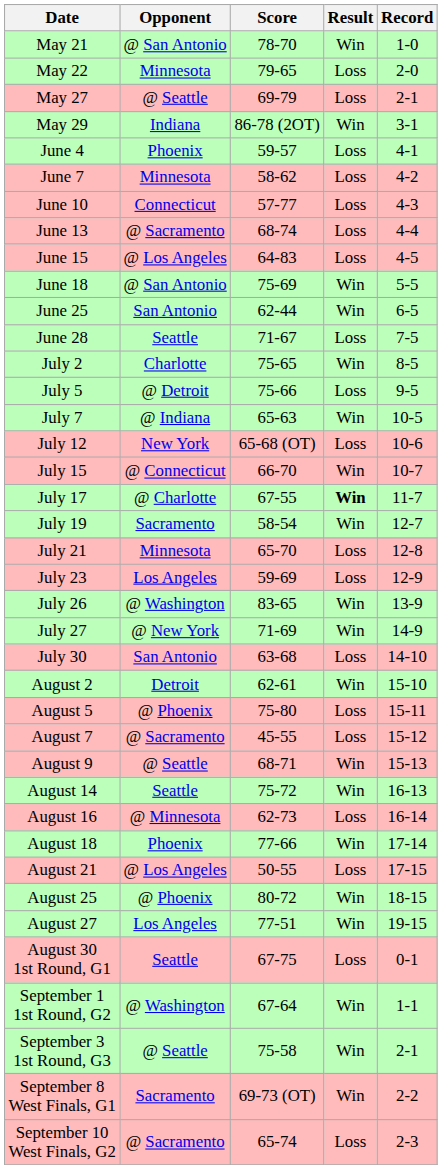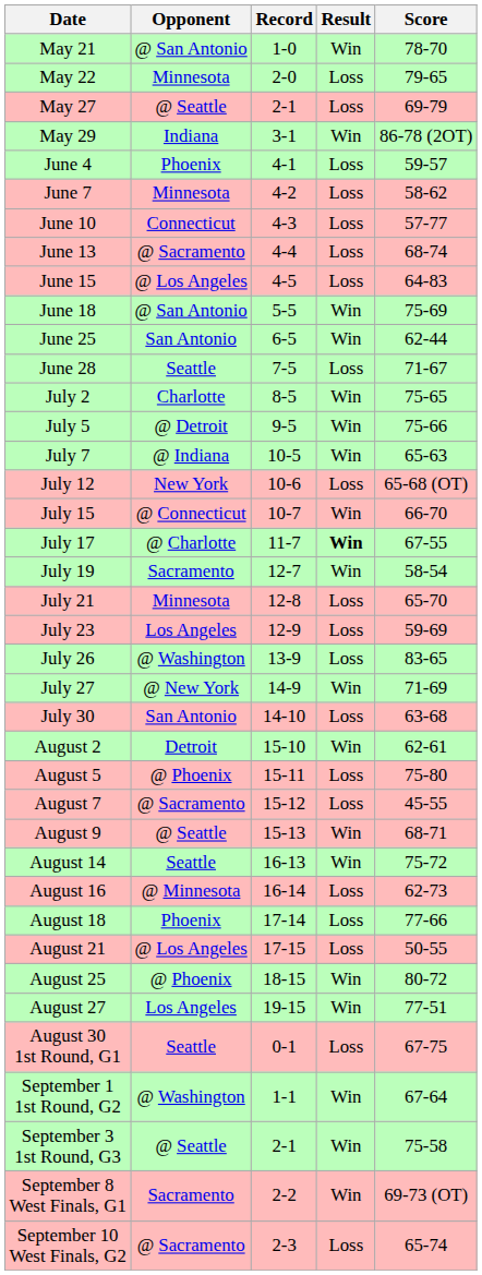 <table class="wikitable">
 <tr>
 <th>Date</th>
 <th>Opponent</th>
+<th>Record</th>
+<th>Result</th>
 <th>Score</th>
-<th>Result</th>
-<th>Record</th>
 </tr>
 <tr align="center" bgcolor="bbffbb">
 <td>May 21</td>
 <td>@ <a href='#'>San Antonio</a></td>
+<td>1-0</td>
+<td>Win</td>
 <td>78-70</td>
-<td>Win</td>
-<td>1-0</td>
 </tr>
 <tr align="center" bgcolor="bbffbb">
 <td>May 22</td>
 <td><a href='#'>Minnesota</a></td>
+<td>2-0</td>
+<td>Loss</td>
 <td>79-65</td>
-<td>Loss</td>
-<td>2-0</td>
 </tr>
 <tr align="center" bgcolor="ffbbbb">
 <td>May 27</td>
 <td>@ <a href='#'>Seattle</a></td>
+<td>2-1</td>
+<td>Loss</td>
 <td>69-79</td>
-<td>Loss</td>
-<td>2-1</td>
 </tr>
 <tr align="center" bgcolor="bbffbb">
 <td>May 29</td>
 <td><a href='#'>Indiana</a></td>
+<td>3-1</td>
+<td>Win</td>
 <td>86-78 (2OT)</td>
-<td>Win</td>
-<td>3-1</td>
 </tr>
 <tr align="center" bgcolor="bbffbb">
 <td>June 4</td>
 <td><a href='#'>Phoenix</a></td>
+<td>4-1</td>
+<td>Loss</td>
 <td>59-57</td>
-<td>Loss</td>
-<td>4-1</td>
 </tr>
 <tr align="center" bgcolor="ffbbbb">
 <td>June 7</td>
 <td><a href='#'>Minnesota</a></td>
+<td>4-2</td>
+<td>Loss</td>
 <td>58-62</td>
-<td>Loss</td>
-<td>4-2</td>
 </tr>
 <tr align="center" bgcolor="ffbbbb">
 <td>June 10</td>
 <td><a href='#'>Connecticut</a></td>
+<td>4-3</td>
+<td>Loss</td>
 <td>57-77</td>
-<td>Loss</td>
-<td>4-3</td>
 </tr>
 <tr align="center" bgcolor="ffbbbb">
 <td>June 13</td>
 <td>@ <a href='#'>Sacramento</a></td>
+<td>4-4</td>
+<td>Loss</td>
 <td>68-74</td>
-<td>Loss</td>
-<td>4-4</td>
 </tr>
 <tr align="center" bgcolor="ffbbbb">
 <td>June 15</td>
 <td>@ <a href='#'>Los Angeles</a></td>
+<td>4-5</td>
+<td>Loss</td>
 <td>64-83</td>
-<td>Loss</td>
-<td>4-5</td>
 </tr>
 <tr align="center" bgcolor="bbffbb">
 <td>June 18</td>
 <td>@ <a href='#'>San Antonio</a></td>
+<td>5-5</td>
+<td>Win</td>
 <td>75-69</td>
-<td>Win</td>
-<td>5-5</td>
 </tr>
 <tr align="center" bgcolor="bbffbb">
 <td>June 25</td>
 <td><a href='#'>San Antonio</a></td>
+<td>6-5</td>
+<td>Win</td>
 <td>62-44</td>
-<td>Win</td>
-<td>6-5</td>
 </tr>
 <tr align="center" bgcolor="bbffbb">
 <td>June 28</td>
 <td><a href='#'>Seattle</a></td>
+<td>7-5</td>
+<td>Loss</td>
 <td>71-67</td>
-<td>Loss</td>
-<td>7-5</td>
 </tr>
 <tr align="center" bgcolor="bbffbb">
 <td>July 2</td>
 <td><a href='#'>Charlotte</a></td>
+<td>8-5</td>
+<td>Win</td>
 <td>75-65</td>
-<td>Win</td>
-<td>8-5</td>
 </tr>
 <tr align="center" bgcolor="bbffbb">
 <td>July 5</td>
 <td>@ <a href='#'>Detroit</a></td>
+<td>9-5</td>
+<td>Win</td>
 <td>75-66</td>
-<td>Loss</td>
-<td>9-5</td>
 </tr>
 <tr align="center" bgcolor="bbffbb">
 <td>July 7</td>
 <td>@ <a href='#'>Indiana</a></td>
+<td>10-5</td>
+<td>Win</td>
 <td>65-63</td>
-<td>Win</td>
-<td>10-5</td>
 </tr>
 <tr align="center" bgcolor="ffbbbb">
 <td>July 12</td>
 <td><a href='#'>New York</a></td>
+<td>10-6</td>
+<td>Loss</td>
 <td>65-68 (OT)</td>
-<td>Loss</td>
-<td>10-6</td>
 </tr>
 <tr align="center" bgcolor="ffbbbb">
 <td>July 15</td>
 <td>@ <a href='#'>Connecticut</a></td>
+<td>10-7</td>
+<td>Win</td>
 <td>66-70</td>
-<td>Win</td>
-<td>10-7</td>
 </tr>
 <tr align="center" bgcolor="bbffbb">
 <td>July 17</td>
 <td>@ <a href='#'>Charlotte</a></td>
+<td>11-7</td>
+<td><strong>Win</strong></td>
 <td>67-55</td>
-<td><strong>Win</strong></td>
-<td>11-7</td>
 </tr>
 <tr align="center" bgcolor="bbffbb">
 <td>July 19</td>
 <td><a href='#'>Sacramento</a></td>
+<td>12-7</td>
+<td>Win</td>
 <td>58-54</td>
-<td>Win</td>
-<td>12-7</td>
 </tr>
 <tr align="center" bgcolor="ffbbbb">
 <td>July 21</td>
 <td><a href='#'>Minnesota</a></td>
+<td>12-8</td>
+<td>Loss</td>
 <td>65-70</td>
-<td>Loss</td>
-<td>12-8</td>
 </tr>
 <tr align="center" bgcolor="ffbbbb">
 <td>July 23</td>
 <td><a href='#'>Los Angeles</a></td>
+<td>12-9</td>
+<td>Loss</td>
 <td>59-69</td>
-<td>Loss</td>
-<td>12-9</td>
 </tr>
 <tr align="center" bgcolor="bbffbb">
 <td>July 26</td>
 <td>@ <a href='#'>Washington</a></td>
+<td>13-9</td>
+<td>Loss</td>
 <td>83-65</td>
-<td>Win</td>
-<td>13-9</td>
 </tr>
 <tr align="center" bgcolor="bbffbb">
 <td>July 27</td>
 <td>@ <a href='#'>New York</a></td>
+<td>14-9</td>
+<td>Win</td>
 <td>71-69</td>
-<td>Win</td>
-<td>14-9</td>
 </tr>
 <tr align="center" bgcolor="ffbbbb">
 <td>July 30</td>
 <td><a href='#'>San Antonio</a></td>
+<td>14-10</td>
+<td>Loss</td>
 <td>63-68</td>
-<td>Loss</td>
-<td>14-10</td>
 </tr>
 <tr align="center" bgcolor="bbffbb">
 <td>August 2</td>
 <td><a href='#'>Detroit</a></td>
+<td>15-10</td>
+<td>Win</td>
 <td>62-61</td>
-<td>Win</td>
-<td>15-10</td>
 </tr>
 <tr align="center" bgcolor="ffbbbb">
 <td>August 5</td>
 <td>@ <a href='#'>Phoenix</a></td>
+<td>15-11</td>
+<td>Loss</td>
 <td>75-80</td>
-<td>Loss</td>
-<td>15-11</td>
 </tr>
 <tr align="center" bgcolor="ffbbbb">
 <td>August 7</td>
 <td>@ <a href='#'>Sacramento</a></td>
+<td>15-12</td>
+<td>Loss</td>
 <td>45-55</td>
-<td>Loss</td>
-<td>15-12</td>
 </tr>
 <tr align="center" bgcolor="ffbbbb">
 <td>August 9</td>
 <td>@ <a href='#'>Seattle</a></td>
+<td>15-13</td>
+<td>Win</td>
 <td>68-71</td>
-<td>Win</td>
-<td>15-13</td>
 </tr>
 <tr align="center" bgcolor="bbffbb">
 <td>August 14</td>
 <td><a href='#'>Seattle</a></td>
+<td>16-13</td>
+<td>Win</td>
 <td>75-72</td>
-<td>Win</td>
-<td>16-13</td>
 </tr>
 <tr align="center" bgcolor="ffbbbb">
 <td>August 16</td>
 <td>@ <a href='#'>Minnesota</a></td>
+<td>16-14</td>
+<td>Loss</td>
 <td>62-73</td>
-<td>Loss</td>
-<td>16-14</td>
 </tr>
 <tr align="center" bgcolor="bbffbb">
 <td>August 18</td>
 <td><a href='#'>Phoenix</a></td>
+<td>17-14</td>
+<td>Loss</td>
 <td>77-66</td>
-<td>Win</td>
-<td>17-14</td>
 </tr>
 <tr align="center" bgcolor="ffbbbb">
 <td>August 21</td>
 <td>@ <a href='#'>Los Angeles</a></td>
+<td>17-15</td>
+<td>Loss</td>
 <td>50-55</td>
-<td>Loss</td>
-<td>17-15</td>
 </tr>
 <tr align="center" bgcolor="bbffbb">
 <td>August 25</td>
 <td>@ <a href='#'>Phoenix</a></td>
+<td>18-15</td>
+<td>Win</td>
 <td>80-72</td>
-<td>Win</td>
-<td>18-15</td>
 </tr>
 <tr align="center" bgcolor="bbffbb">
 <td>August 27</td>
 <td><a href='#'>Los Angeles</a></td>
+<td>19-15</td>
+<td>Win</td>
 <td>77-51</td>
-<td>Win</td>
-<td>19-15</td>
 </tr>
 <tr align="center" bgcolor="ffbbbb">
 <td>August 30<br> 1st Round, G1</td>
 <td><a href='#'>Seattle</a></td>
+<td>0-1</td>
+<td>Loss</td>
 <td>67-75</td>
-<td>Loss</td>
-<td>0-1</td>
 </tr>
 <tr align="center" bgcolor="bbffbb">
 <td>September 1<br> 1st Round, G2</td>
 <td>@ <a href='#'>Washington</a></td>
+<td>1-1</td>
+<td>Win</td>
 <td>67-64</td>
-<td>Win</td>
-<td>1-1</td>
 </tr>
 <tr align="center" bgcolor="bbffbb">
 <td>September 3<br> 1st Round, G3</td>
 <td>@ <a href='#'>Seattle</a></td>
+<td>2-1</td>
+<td>Win</td>
 <td>75-58</td>
-<td>Win</td>
-<td>2-1</td>
 </tr>
 <tr align="center" bgcolor="ffbbbb">
 <td>September 8<br> West Finals, G1</td>
 <td><a href='#'>Sacramento</a></td>
+<td>2-2</td>
+<td>Win</td>
 <td>69-73 (OT)</td>
-<td>Win</td>
-<td>2-2</td>
 </tr>
 <tr align="center" bgcolor="ffbbbb">
 <td>September 10<br> West Finals, G2</td>
 <td>@ <a href='#'>Sacramento</a></td>
+<td>2-3</td>
+<td>Loss</td>
 <td>65-74</td>
-<td>Loss</td>
-<td>2-3</td>
 </tr>
 </table>
